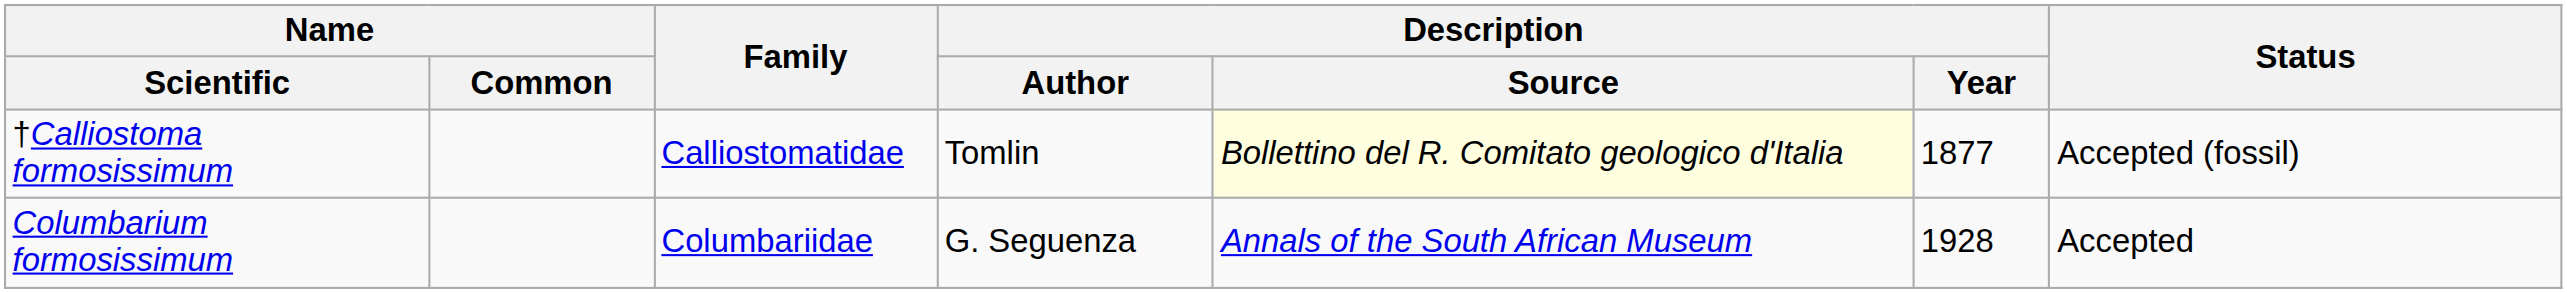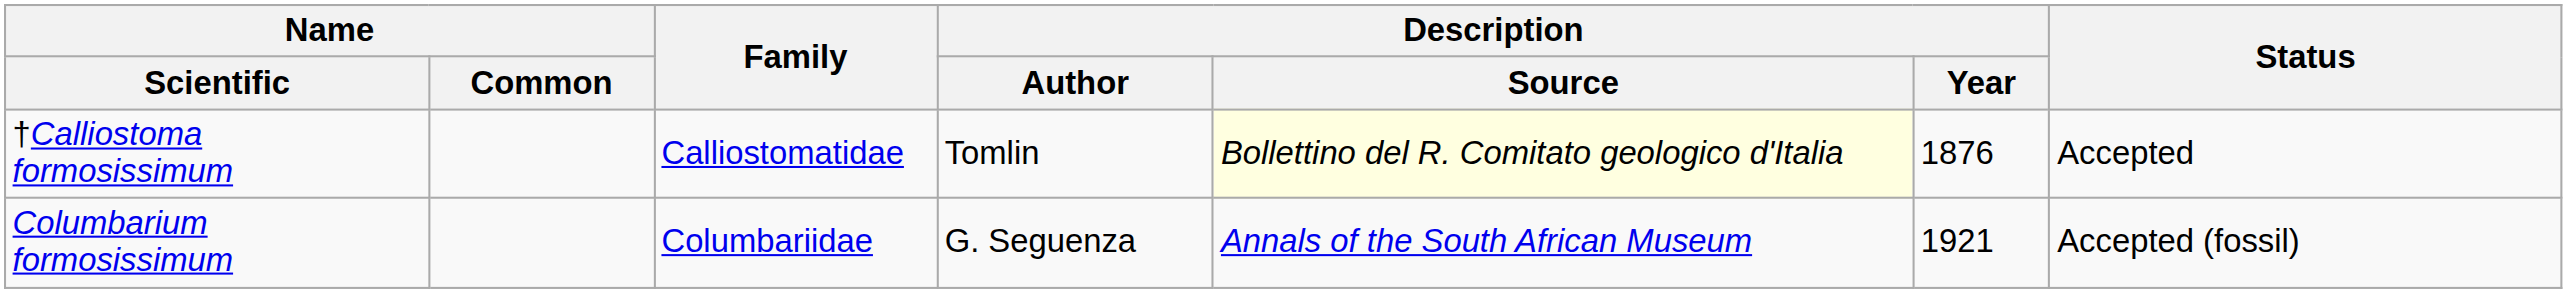 <table class="wikitable sortable">
 <tr>
 <th colspan="2" width="10%" scope="col">Name</th>
 <th rowspan="2" width="1%" scope="col">Family</th>
 <th colspan="3" width="20%" scope="col">Description</th>
 <th rowspan="2" width="10%" scope="col">Status</th>
 </tr>
 <tr>
 <th>Scientific</th>
 <th>Common</th>
 <th>Author</th>
 <th>Source</th>
 <th>Year</th>
 </tr>
 <tr>
 <td>†<em><a href='#'>Calliostoma formosissimum</a></em></td>
 <td></td>
 <td><a href='#'>Calliostomatidae</a></td>
 <td>Tomlin</td>
 <td style="background: lightyellow;"><em>Bollettino del R. Comitato geologico d'Italia</em></td>
-<td>1877</td>
-<td>Accepted (fossil)</td>
+<td>1876</td>
+<td>Accepted</td>
 </tr>
 <tr>
 <td><em><a href='#'>Columbarium formosissimum</a></em></td>
 <td></td>
 <td><a href='#'>Columbariidae</a></td>
 <td>G. Seguenza</td>
 <td><em><a href='#'>Annals of the South African Museum</a></em></td>
-<td>1928</td>
-<td>Accepted</td>
+<td>1921</td>
+<td>Accepted (fossil)</td>
 </tr>
 </table>
